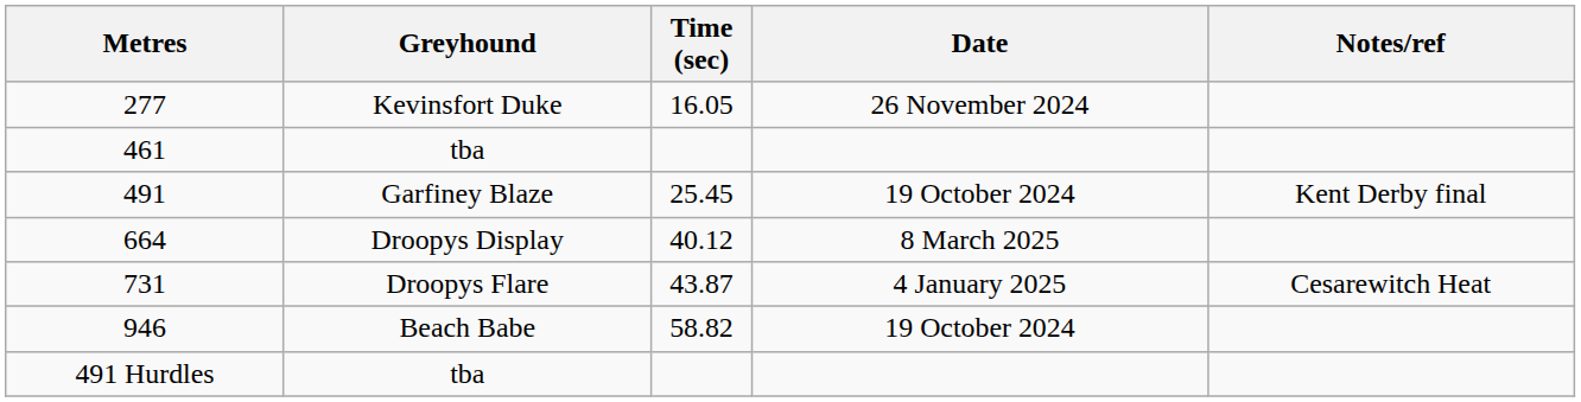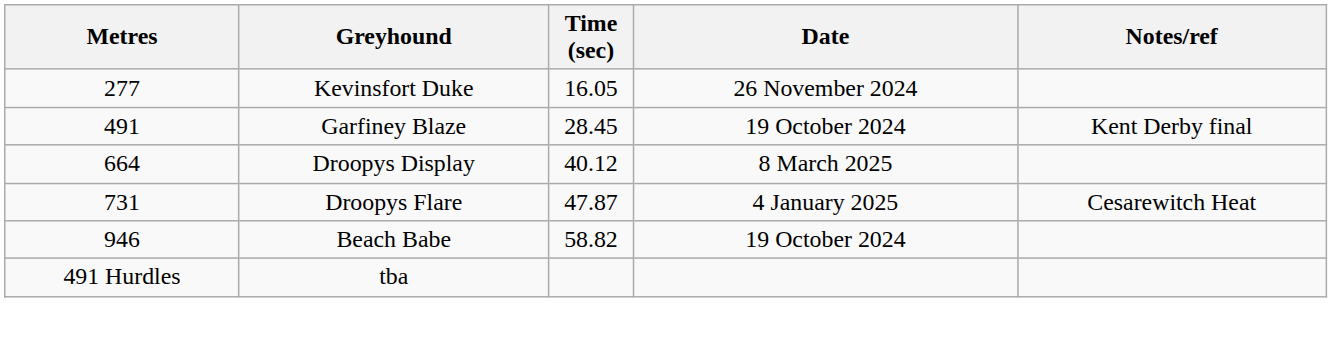 <table class="wikitable" style="font-size: 100%">
 <tr>
 <th width=150>Metres</th>
 <th width=200>Greyhound</th>
 <th width=50>Time (sec)</th>
 <th width=250>Date</th>
 <th width=200>Notes/ref</th>
 </tr>
 <tr align=center>
 <td>277</td>
 <td>Kevinsfort Duke</td>
 <td>16.05</td>
 <td>26 November 2024</td>
 <td></td>
 </tr>
 <tr align=center>
-<td>461</td>
-<td>tba</td>
-<td></td>
-<td></td>
-<td></td>
-</tr>
-<tr align=center>
 <td>491</td>
 <td>Garfiney Blaze</td>
-<td>25.45</td>
+<td>28.45</td>
 <td>19 October 2024</td>
 <td>Kent Derby final</td>
 </tr>
 <tr align=center>
 <td>664</td>
 <td>Droopys Display</td>
 <td>40.12</td>
 <td>8 March 2025</td>
 <td></td>
 </tr>
 <tr align=center>
 <td>731</td>
 <td>Droopys Flare</td>
-<td>43.87</td>
+<td>47.87</td>
 <td>4 January 2025</td>
 <td>Cesarewitch Heat</td>
 </tr>
 <tr align=center>
 <td>946</td>
 <td>Beach Babe</td>
 <td>58.82</td>
 <td>19 October 2024</td>
 <td></td>
 </tr>
 <tr align=center>
 <td>491 Hurdles</td>
 <td>tba</td>
 <td></td>
 <td></td>
 </tr>
 </table>
